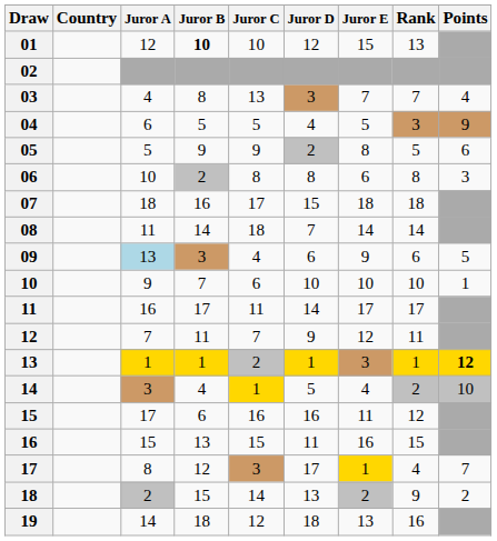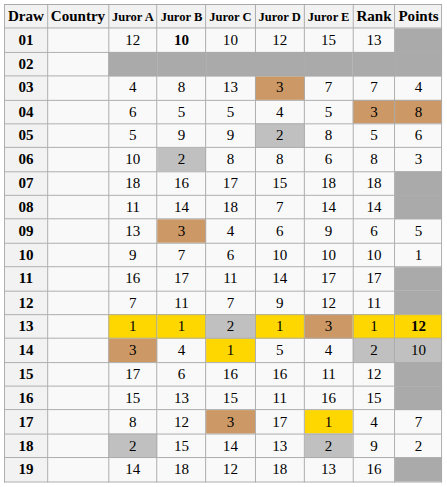 <table class="sortable wikitable collapsible plainrowheaders" style="text-align:center;">
 <tr>
 </tr>
 <tr>
 <th scope="col">Draw</th>
 <th scope="col">Country</th>
 <th scope="col"><small>Juror A</small></th>
 <th scope="col"><small>Juror B</small></th>
 <th scope="col"><small>Juror C</small></th>
 <th scope="col"><small>Juror D</small></th>
 <th scope="col"><small>Juror E</small></th>
 <th scope="col">Rank</th>
 <th scope="col">Points</th>
 </tr>
 <tr>
 <th scope="row" style="text-align:center;">01</th>
 <td style="text-align:left;"></td>
 <td>12</td>
 <td><strong>10</strong></td>
 <td>10</td>
 <td>12</td>
 <td>15</td>
 <td>13</td>
 <td style="background:#AAAAAA;"></td>
 </tr>
 <tr class="sortbottom">
 <th scope="row" style="text-align:center;">02</th>
 <td style="text-align:left;"></td>
 <td style="background:#AAAAAA;"></td>
 <td style="background:#AAAAAA;"></td>
 <td style="background:#AAAAAA;"></td>
 <td style="background:#AAAAAA;"></td>
 <td style="background:#AAAAAA;"></td>
 <td style="background:#AAAAAA;"></td>
 <td style="background:#AAAAAA;"></td>
 </tr>
 <tr>
 <th scope="row" style="text-align:center;">03</th>
 <td style="text-align:left;"></td>
 <td>4</td>
 <td>8</td>
 <td>13</td>
 <td style="background:#CC9966;">3</td>
 <td>7</td>
 <td>7</td>
 <td>4</td>
 </tr>
 <tr>
 <th scope="row" style="text-align:center;">04</th>
 <td style="text-align:left;"></td>
 <td>6</td>
 <td>5</td>
 <td>5</td>
 <td>4</td>
 <td>5</td>
 <td style="background:#CC9966;">3</td>
-<td style="background:#CC9966;">9</td>
+<td style="background:#CC9966;">8</td>
 </tr>
 <tr>
 <th scope="row" style="text-align:center;">05</th>
 <td style="text-align:left;"></td>
 <td>5</td>
 <td>9</td>
 <td>9</td>
 <td style="background:silver;">2</td>
 <td>8</td>
 <td>5</td>
 <td>6</td>
 </tr>
 <tr>
 <th scope="row" style="text-align:center;">06</th>
 <td style="text-align:left;"></td>
 <td>10</td>
 <td style="background:silver;">2</td>
 <td>8</td>
 <td>8</td>
 <td>6</td>
 <td>8</td>
 <td>3</td>
 </tr>
 <tr>
 <th scope="row" style="text-align:center;">07</th>
 <td style="text-align:left;"></td>
 <td>18</td>
 <td>16</td>
 <td>17</td>
 <td>15</td>
 <td>18</td>
 <td>18</td>
 <td style="background:#AAAAAA;"></td>
 </tr>
 <tr>
 <th scope="row" style="text-align:center;">08</th>
 <td style="text-align:left;"></td>
 <td>11</td>
 <td>14</td>
 <td>18</td>
 <td>7</td>
 <td>14</td>
 <td>14</td>
 <td style="background:#AAAAAA;"></td>
 </tr>
 <tr>
 <th scope="row" style="text-align:center;">09</th>
 <td style="text-align:left;"></td>
-<td style="background: lightblue;">13</td>
+<td>13</td>
 <td style="background:#CC9966;">3</td>
 <td>4</td>
 <td>6</td>
 <td>9</td>
 <td>6</td>
 <td>5</td>
 </tr>
 <tr>
 <th scope="row" style="text-align:center;">10</th>
 <td style="text-align:left;"></td>
 <td>9</td>
 <td>7</td>
 <td>6</td>
 <td>10</td>
 <td>10</td>
 <td>10</td>
 <td>1</td>
 </tr>
 <tr>
 <th scope="row" style="text-align:center;">11</th>
 <td style="text-align:left;"></td>
 <td>16</td>
 <td>17</td>
 <td>11</td>
 <td>14</td>
 <td>17</td>
 <td>17</td>
 <td style="background:#AAAAAA;"></td>
 </tr>
 <tr>
 <th scope="row" style="text-align:center;">12</th>
 <td style="text-align:left;"></td>
 <td>7</td>
 <td>11</td>
 <td>7</td>
 <td>9</td>
 <td>12</td>
 <td>11</td>
 <td style="background:#AAAAAA;"></td>
 </tr>
 <tr>
 <th scope="row" style="text-align:center;">13</th>
 <td style="text-align:left;"></td>
 <td style="background:gold;">1</td>
 <td style="background:gold;">1</td>
 <td style="background:silver;">2</td>
 <td style="background:gold;">1</td>
 <td style="background:#CC9966;">3</td>
 <td style="background:gold;">1</td>
 <td style="background:gold;"><strong>12</strong></td>
 </tr>
 <tr>
 <th scope="row" style="text-align:center;">14</th>
 <td style="text-align:left;"></td>
 <td style="background:#CC9966;">3</td>
 <td>4</td>
 <td style="background:gold;">1</td>
 <td>5</td>
 <td>4</td>
 <td style="background:silver;">2</td>
 <td style="background:silver;">10</td>
 </tr>
 <tr>
 <th scope="row" style="text-align:center;">15</th>
 <td style="text-align:left;"></td>
 <td>17</td>
 <td>6</td>
 <td>16</td>
 <td>16</td>
 <td>11</td>
 <td>12</td>
 <td style="background:#AAAAAA;"></td>
 </tr>
 <tr>
 <th scope="row" style="text-align:center;">16</th>
 <td style="text-align:left;"></td>
 <td>15</td>
 <td>13</td>
 <td>15</td>
 <td>11</td>
 <td>16</td>
 <td>15</td>
 <td style="background:#AAAAAA;"></td>
 </tr>
 <tr>
 <th scope="row" style="text-align:center;">17</th>
 <td style="text-align:left;"></td>
 <td>8</td>
 <td>12</td>
 <td style="background:#CC9966;">3</td>
 <td>17</td>
 <td style="background:gold;">1</td>
 <td>4</td>
 <td>7</td>
 </tr>
 <tr>
 <th scope="row" style="text-align:center;">18</th>
 <td style="text-align:left;"></td>
 <td style="background:silver;">2</td>
 <td>15</td>
 <td>14</td>
 <td>13</td>
 <td style="background:silver;">2</td>
 <td>9</td>
 <td>2</td>
 </tr>
 <tr>
 <th scope="row" style="text-align:center;">19</th>
 <td style="text-align:left;"></td>
 <td>14</td>
 <td>18</td>
 <td>12</td>
 <td>18</td>
 <td>13</td>
 <td>16</td>
 <td style="background:#AAAAAA;"></td>
 </tr>
 </table>
